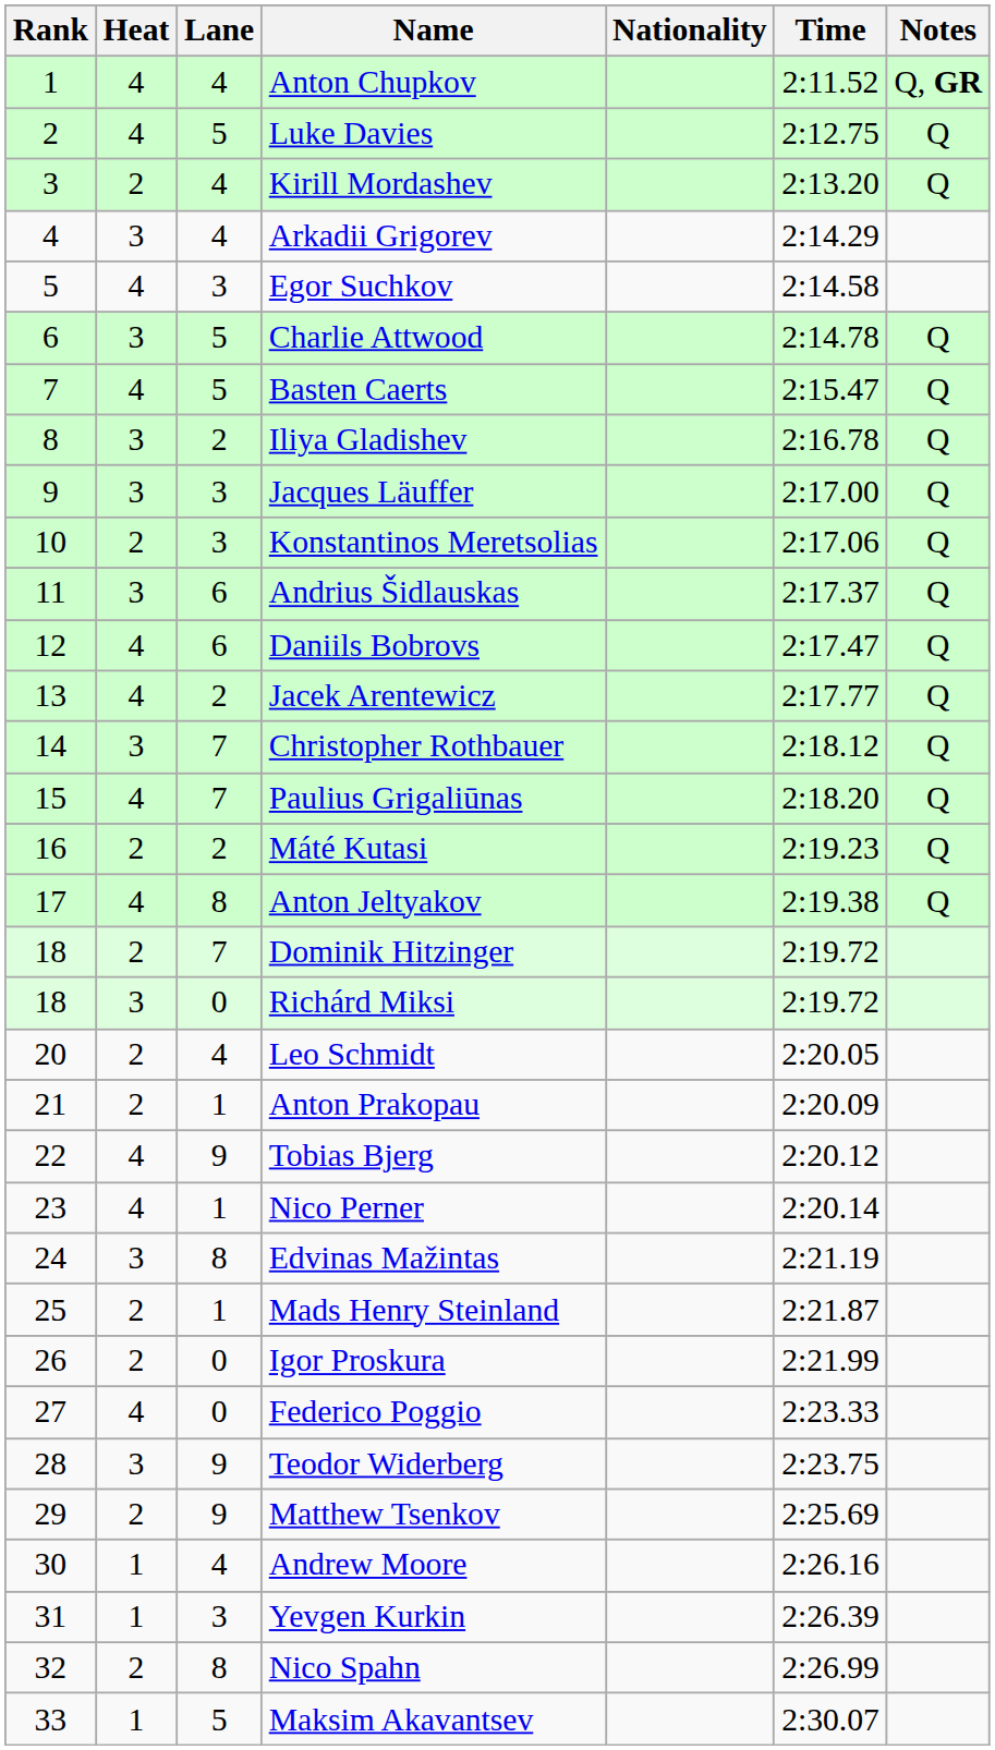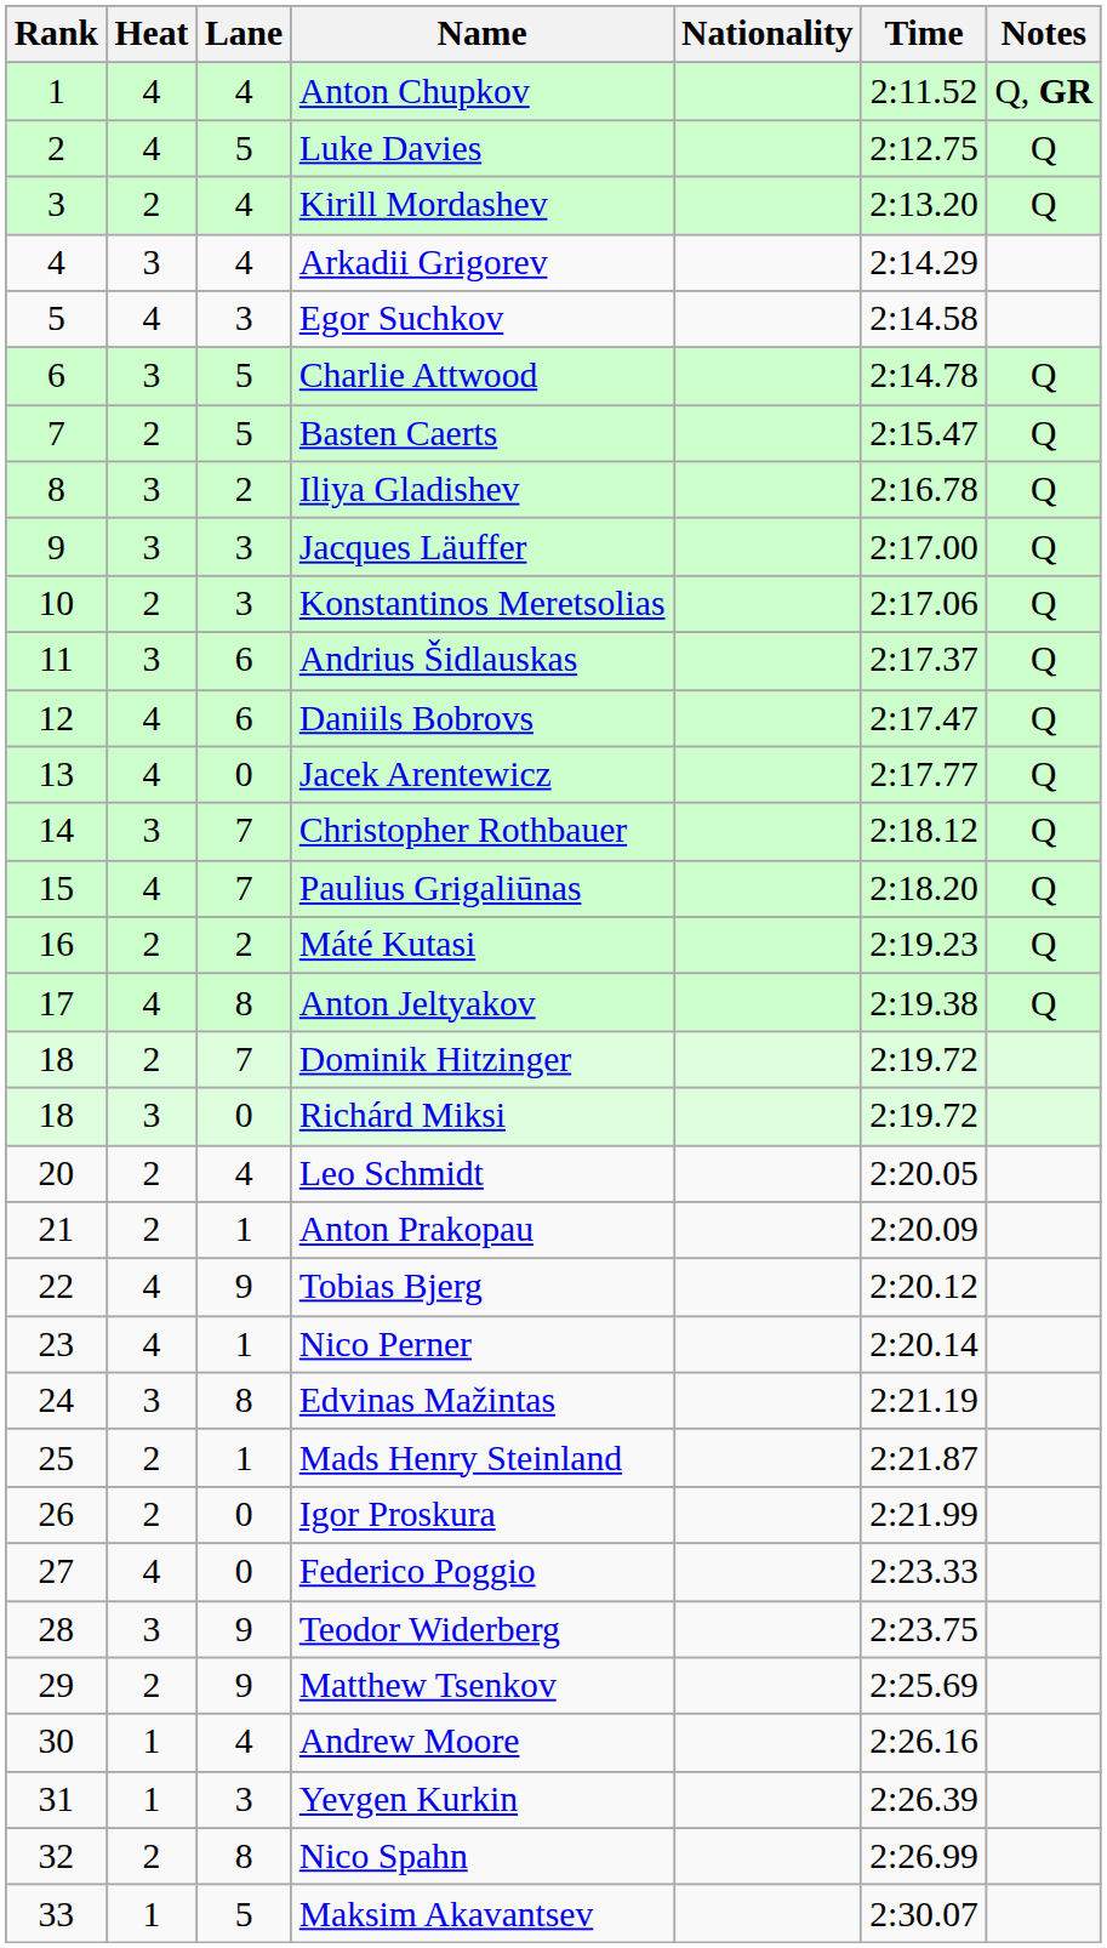 <table class="wikitable sortable" style="text-align:center">
 <tr>
 <th>Rank</th>
 <th>Heat</th>
 <th>Lane</th>
 <th>Name</th>
 <th>Nationality</th>
 <th>Time</th>
 <th>Notes</th>
 </tr>
 <tr bgcolor=ccffcc>
 <td>1</td>
 <td>4</td>
 <td>4</td>
 <td align=left><a href='#'>Anton Chupkov</a></td>
 <td align=left></td>
 <td>2:11.52</td>
 <td>Q, <strong>GR</strong></td>
 </tr>
 <tr bgcolor=ccffcc>
 <td>2</td>
 <td>4</td>
 <td>5</td>
 <td align=left><a href='#'>Luke Davies</a></td>
 <td align=left></td>
 <td>2:12.75</td>
 <td>Q</td>
 </tr>
 <tr bgcolor=ccffcc>
 <td>3</td>
 <td>2</td>
 <td>4</td>
 <td align=left><a href='#'>Kirill Mordashev</a></td>
 <td align=left></td>
 <td>2:13.20</td>
 <td>Q</td>
 </tr>
 <tr>
 <td>4</td>
 <td>3</td>
 <td>4</td>
 <td align=left><a href='#'>Arkadii Grigorev</a></td>
 <td align=left></td>
 <td>2:14.29</td>
 <td></td>
 </tr>
 <tr>
 <td>5</td>
 <td>4</td>
 <td>3</td>
 <td align=left><a href='#'>Egor Suchkov</a></td>
 <td align=left></td>
 <td>2:14.58</td>
 <td></td>
 </tr>
 <tr bgcolor=ccffcc>
 <td>6</td>
 <td>3</td>
 <td>5</td>
 <td align=left><a href='#'>Charlie Attwood</a></td>
 <td align=left></td>
 <td>2:14.78</td>
 <td>Q</td>
 </tr>
 <tr bgcolor=ccffcc>
 <td>7</td>
-<td>4</td>
+<td>2</td>
 <td>5</td>
 <td align=left><a href='#'>Basten Caerts</a></td>
 <td align=left></td>
 <td>2:15.47</td>
 <td>Q</td>
 </tr>
 <tr bgcolor=ccffcc>
 <td>8</td>
 <td>3</td>
 <td>2</td>
 <td align=left><a href='#'>Iliya Gladishev</a></td>
 <td align=left></td>
 <td>2:16.78</td>
 <td>Q</td>
 </tr>
 <tr bgcolor=ccffcc>
 <td>9</td>
 <td>3</td>
 <td>3</td>
 <td align=left><a href='#'>Jacques Läuffer</a></td>
 <td align=left></td>
 <td>2:17.00</td>
 <td>Q</td>
 </tr>
 <tr bgcolor=ccffcc>
 <td>10</td>
 <td>2</td>
 <td>3</td>
 <td align=left><a href='#'>Konstantinos Meretsolias</a></td>
 <td align=left></td>
 <td>2:17.06</td>
 <td>Q</td>
 </tr>
 <tr bgcolor=ccffcc>
 <td>11</td>
 <td>3</td>
 <td>6</td>
 <td align=left><a href='#'>Andrius Šidlauskas</a></td>
 <td align=left></td>
 <td>2:17.37</td>
 <td>Q</td>
 </tr>
 <tr bgcolor=ccffcc>
 <td>12</td>
 <td>4</td>
 <td>6</td>
 <td align=left><a href='#'>Daniils Bobrovs</a></td>
 <td align=left></td>
 <td>2:17.47</td>
 <td>Q</td>
 </tr>
 <tr bgcolor=ccffcc>
 <td>13</td>
 <td>4</td>
-<td>2</td>
+<td>0</td>
 <td align=left><a href='#'>Jacek Arentewicz</a></td>
 <td align=left></td>
 <td>2:17.77</td>
 <td>Q</td>
 </tr>
 <tr bgcolor=ccffcc>
 <td>14</td>
 <td>3</td>
 <td>7</td>
 <td align=left><a href='#'>Christopher Rothbauer</a></td>
 <td align=left></td>
 <td>2:18.12</td>
 <td>Q</td>
 </tr>
 <tr bgcolor=ccffcc>
 <td>15</td>
 <td>4</td>
 <td>7</td>
 <td align=left><a href='#'>Paulius Grigaliūnas</a></td>
 <td align=left></td>
 <td>2:18.20</td>
 <td>Q</td>
 </tr>
 <tr bgcolor=ccffcc>
 <td>16</td>
 <td>2</td>
 <td>2</td>
 <td align=left><a href='#'>Máté Kutasi</a></td>
 <td align=left></td>
 <td>2:19.23</td>
 <td>Q</td>
 </tr>
 <tr bgcolor=ccffcc>
 <td>17</td>
 <td>4</td>
 <td>8</td>
 <td align=left><a href='#'>Anton Jeltyakov</a></td>
 <td align=left></td>
 <td>2:19.38</td>
 <td>Q</td>
 </tr>
 <tr bgcolor=ddffdd>
 <td>18</td>
 <td>2</td>
 <td>7</td>
 <td align=left><a href='#'>Dominik Hitzinger</a></td>
 <td align=left></td>
 <td>2:19.72</td>
 <td></td>
 </tr>
 <tr bgcolor=ddffdd>
 <td>18</td>
 <td>3</td>
 <td>0</td>
 <td align=left><a href='#'>Richárd Miksi</a></td>
 <td align=left></td>
 <td>2:19.72</td>
 <td></td>
 </tr>
 <tr>
 <td>20</td>
 <td>2</td>
 <td>4</td>
 <td align=left><a href='#'>Leo Schmidt</a></td>
 <td align=left></td>
 <td>2:20.05</td>
 <td></td>
 </tr>
 <tr>
 <td>21</td>
 <td>2</td>
 <td>1</td>
 <td align=left><a href='#'>Anton Prakopau</a></td>
 <td align=left></td>
 <td>2:20.09</td>
 <td></td>
 </tr>
 <tr>
 <td>22</td>
 <td>4</td>
 <td>9</td>
 <td align=left><a href='#'>Tobias Bjerg</a></td>
 <td align=left></td>
 <td>2:20.12</td>
 <td></td>
 </tr>
 <tr>
 <td>23</td>
 <td>4</td>
 <td>1</td>
 <td align=left><a href='#'>Nico Perner</a></td>
 <td align=left></td>
 <td>2:20.14</td>
 <td></td>
 </tr>
 <tr>
 <td>24</td>
 <td>3</td>
 <td>8</td>
 <td align=left><a href='#'>Edvinas Mažintas</a></td>
 <td align=left></td>
 <td>2:21.19</td>
 <td></td>
 </tr>
 <tr>
 <td>25</td>
 <td>2</td>
 <td>1</td>
 <td align=left><a href='#'>Mads Henry Steinland</a></td>
 <td align=left></td>
 <td>2:21.87</td>
 <td></td>
 </tr>
 <tr>
 <td>26</td>
 <td>2</td>
 <td>0</td>
 <td align=left><a href='#'>Igor Proskura</a></td>
 <td align=left></td>
 <td>2:21.99</td>
 <td></td>
 </tr>
 <tr>
 <td>27</td>
 <td>4</td>
 <td>0</td>
 <td align=left><a href='#'>Federico Poggio</a></td>
 <td align=left></td>
 <td>2:23.33</td>
 <td></td>
 </tr>
 <tr>
 <td>28</td>
 <td>3</td>
 <td>9</td>
 <td align=left><a href='#'>Teodor Widerberg</a></td>
 <td align=left></td>
 <td>2:23.75</td>
 <td></td>
 </tr>
 <tr>
 <td>29</td>
 <td>2</td>
 <td>9</td>
 <td align=left><a href='#'>Matthew Tsenkov</a></td>
 <td align=left></td>
 <td>2:25.69</td>
 <td></td>
 </tr>
 <tr>
 <td>30</td>
 <td>1</td>
 <td>4</td>
 <td align=left><a href='#'>Andrew Moore</a></td>
 <td align=left></td>
 <td>2:26.16</td>
 <td></td>
 </tr>
 <tr>
 <td>31</td>
 <td>1</td>
 <td>3</td>
 <td align=left><a href='#'>Yevgen Kurkin</a></td>
 <td align=left></td>
 <td>2:26.39</td>
 <td></td>
 </tr>
 <tr>
 <td>32</td>
 <td>2</td>
 <td>8</td>
 <td align=left><a href='#'>Nico Spahn</a></td>
 <td align=left></td>
 <td>2:26.99</td>
 <td></td>
 </tr>
 <tr>
 <td>33</td>
 <td>1</td>
 <td>5</td>
 <td align=left><a href='#'>Maksim Akavantsev</a></td>
 <td align=left></td>
 <td>2:30.07</td>
 <td></td>
 </tr>
 </table>
